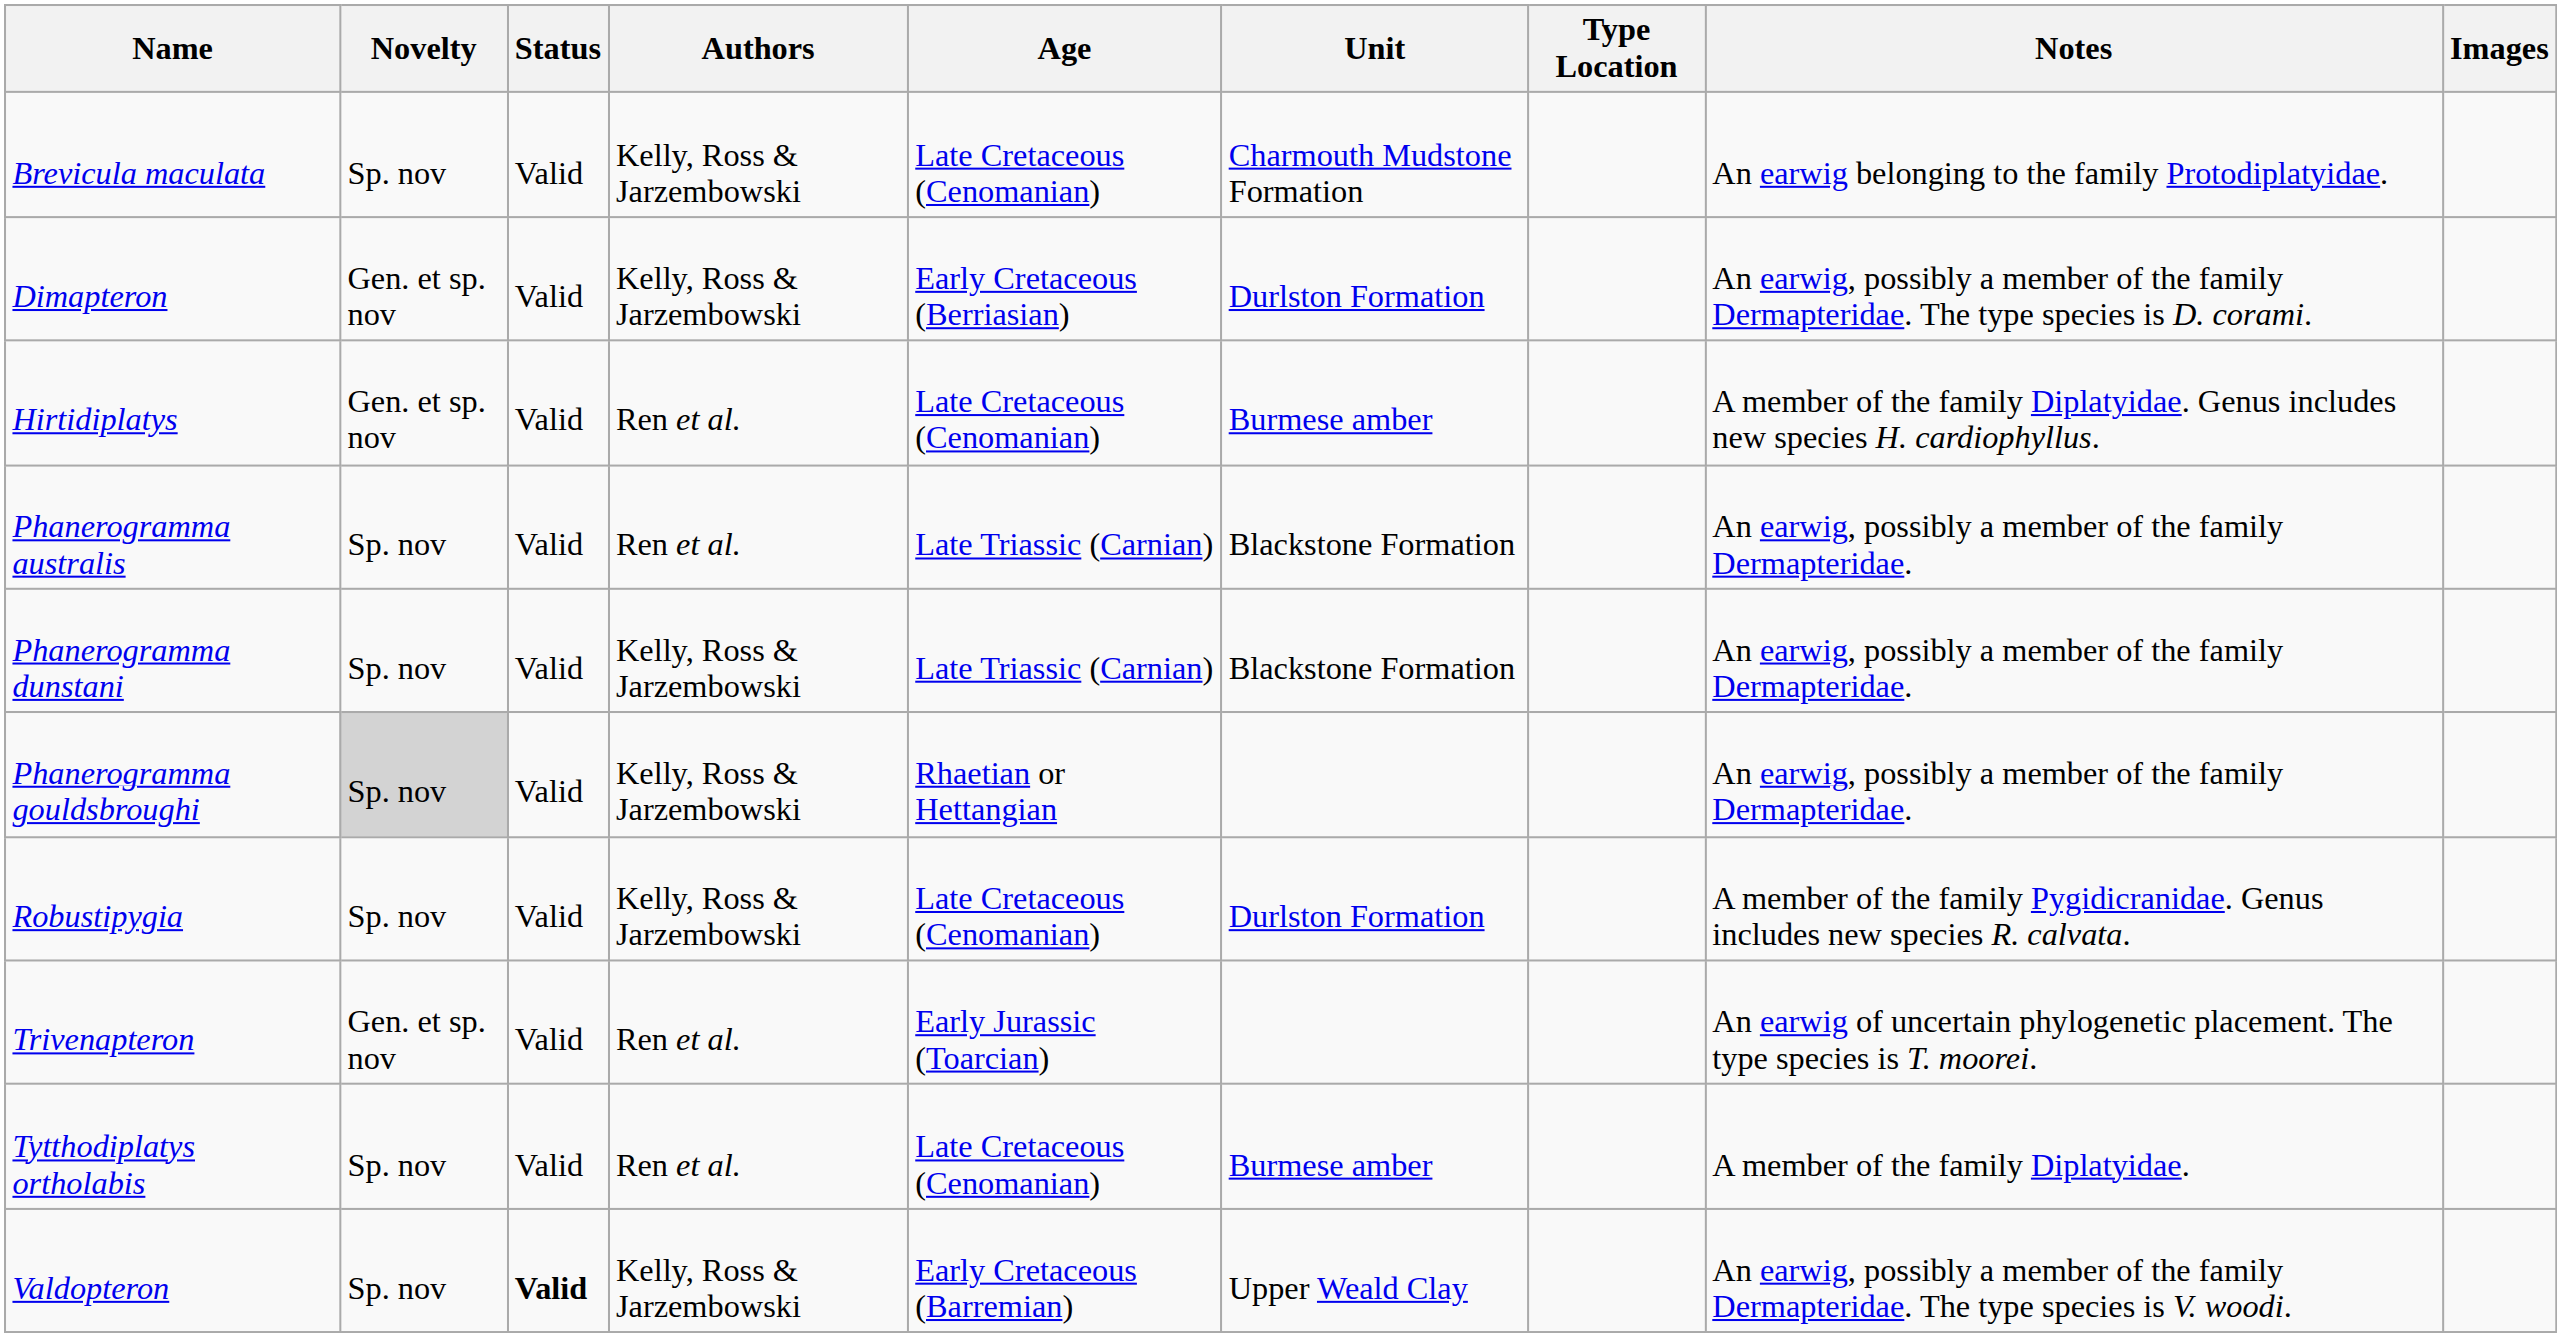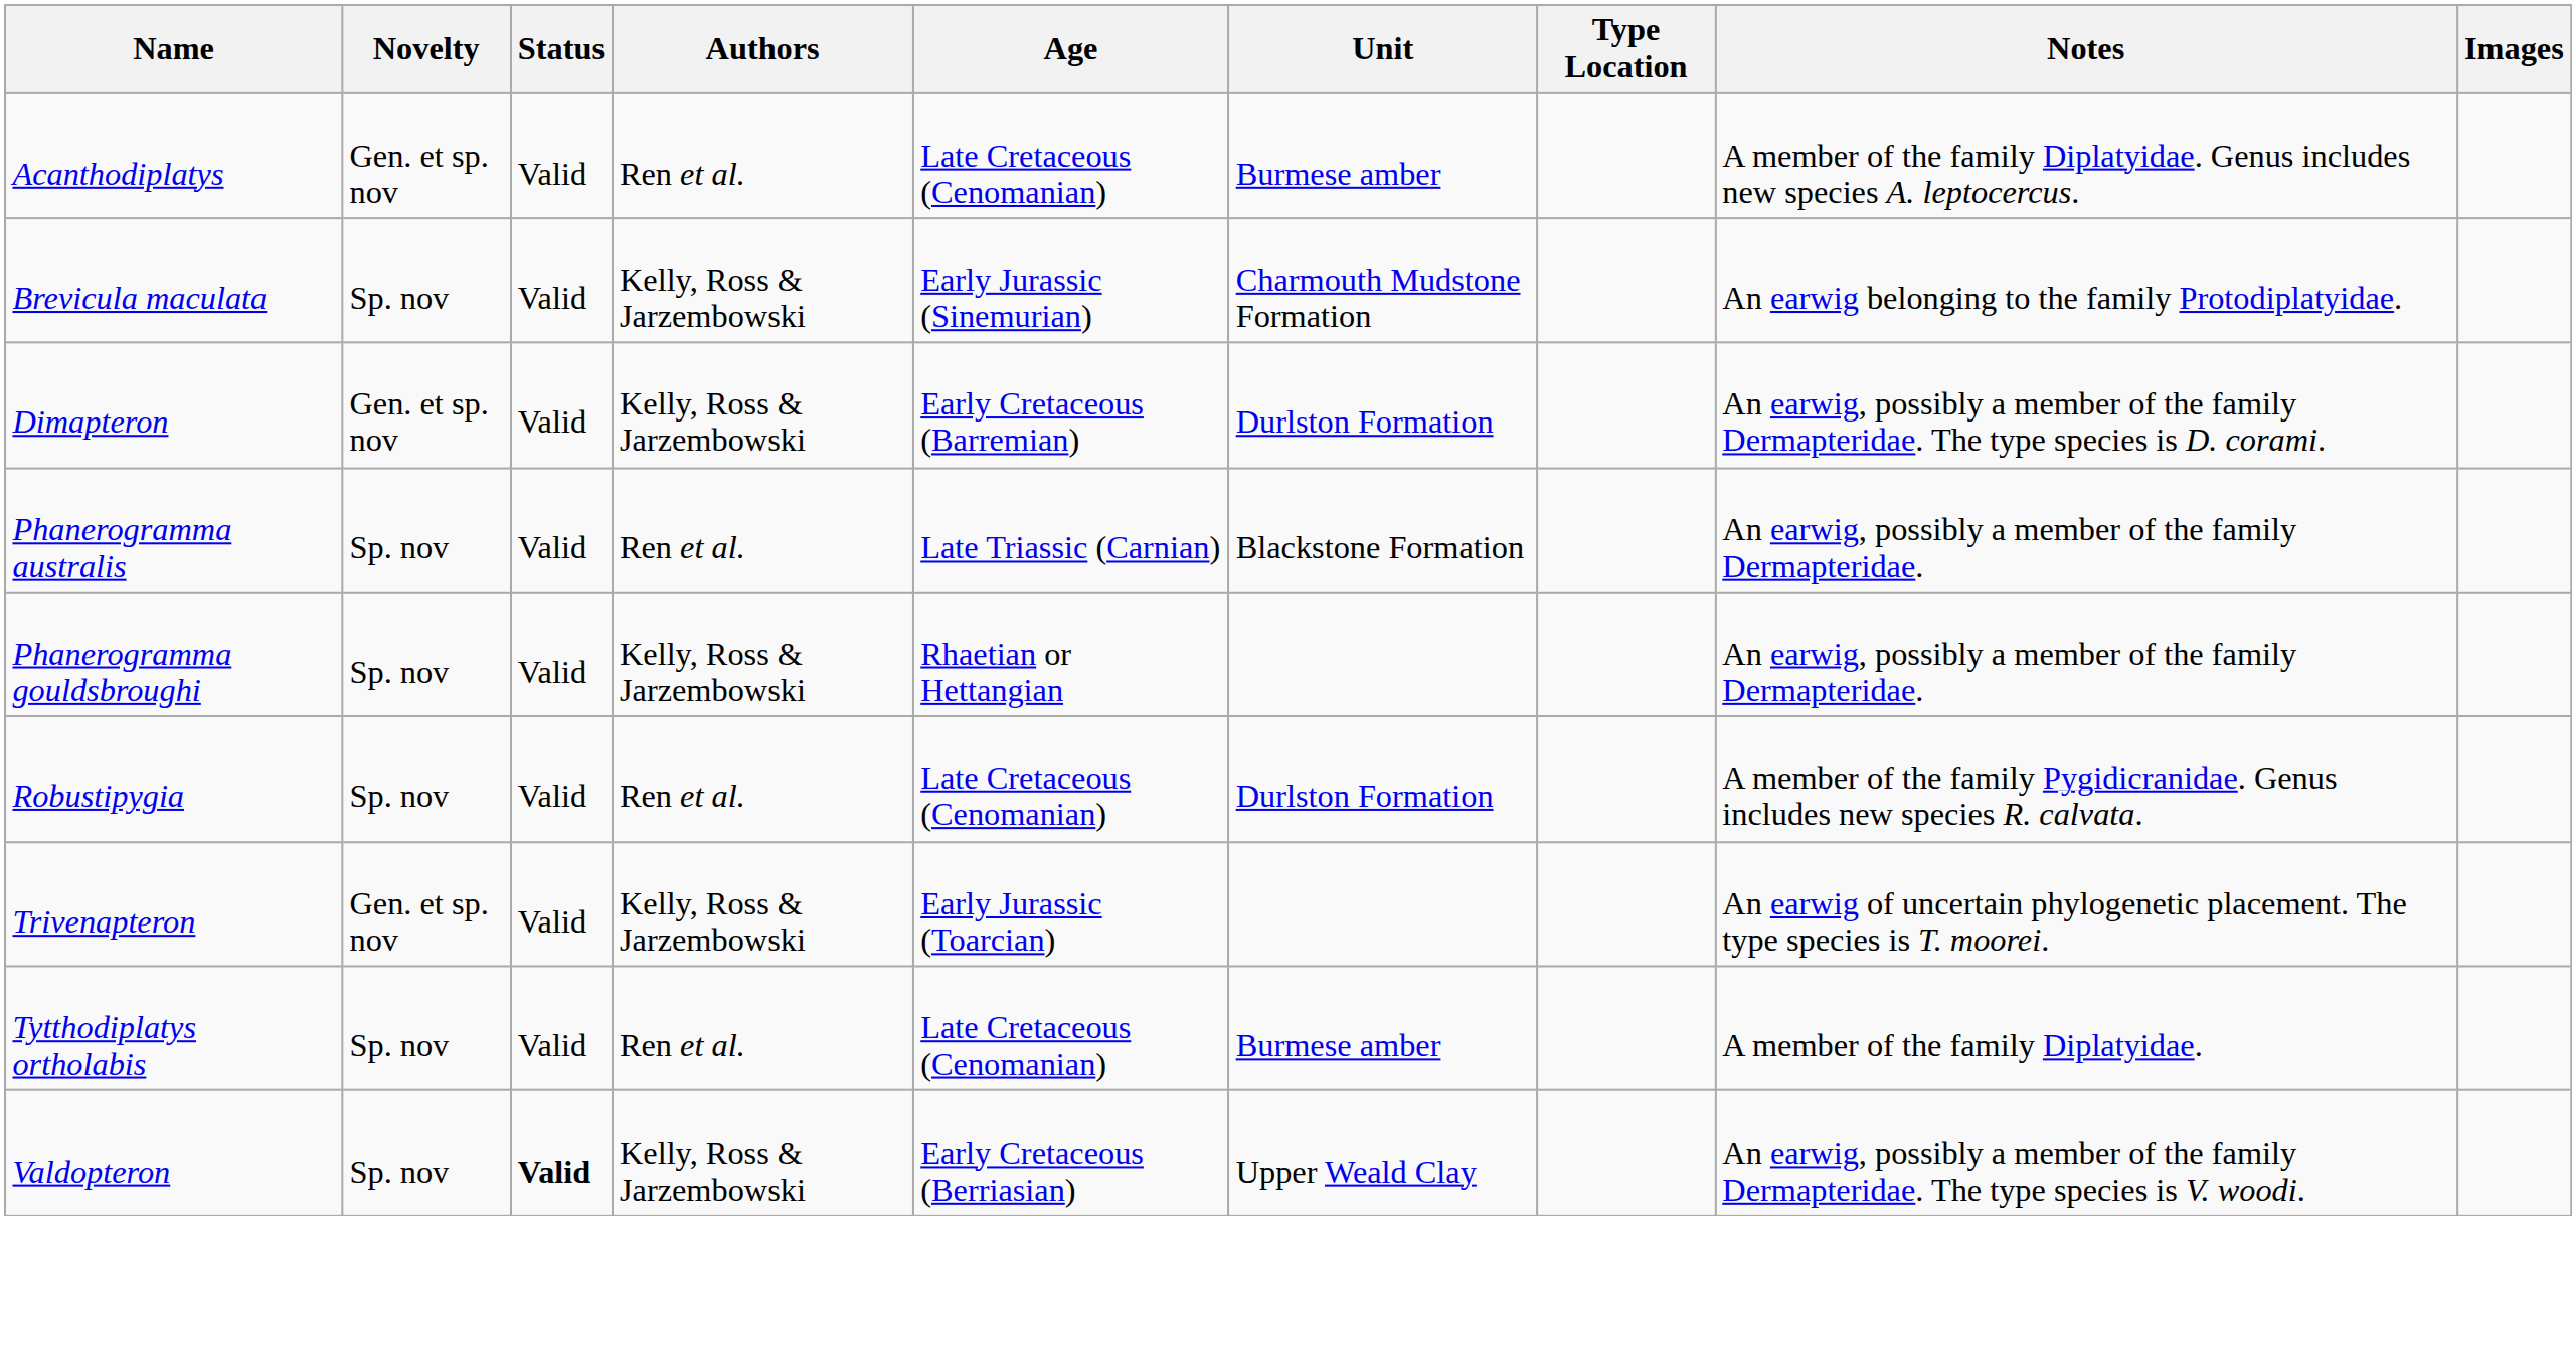 <table class="wikitable sortable" align="center" width="100%">
 <tr>
 <th>Name</th>
 <th>Novelty</th>
 <th>Status</th>
 <th>Authors</th>
 <th>Age</th>
 <th>Unit</th>
 <th>Type Location</th>
 <th>Notes</th>
 <th>Images</th>
 </tr>
 <tr>
+<td><br><em><a href='#'>Acanthodiplatys</a></em></td>
+<td><br>Gen. et sp. nov</td>
+<td><br>Valid</td>
+<td><br>Ren <em>et al.</em></td>
+<td><br><a href='#'>Late Cretaceous</a> (<a href='#'>Cenomanian</a>)</td>
+<td><br><a href='#'>Burmese amber</a></td>
+<td><br></td>
+<td><br>A member of the family <a href='#'>Diplatyidae</a>. Genus includes new species <em>A. leptocercus</em>.</td>
+<td></td>
+</tr>
+<tr>
 <td><br><em><a href='#'>Brevicula maculata</a></em></td>
 <td><br>Sp. nov</td>
 <td><br>Valid</td>
 <td><br>Kelly, Ross & Jarzembowski</td>
-<td><br><a href='#'>Late Cretaceous</a> (<a href='#'>Cenomanian</a>)</td>
+<td><br><a href='#'>Early Jurassic</a> (<a href='#'>Sinemurian</a>)</td>
 <td><br><a href='#'>Charmouth Mudstone</a> Formation</td>
 <td><br></td>
 <td><br>An <a href='#'>earwig</a> belonging to the family <a href='#'>Protodiplatyidae</a>.</td>
 <td></td>
 </tr>
 <tr>
 <td><br><em><a href='#'>Dimapteron</a></em></td>
 <td><br>Gen. et sp. nov</td>
 <td><br>Valid</td>
 <td><br>Kelly, Ross & Jarzembowski</td>
-<td><br><a href='#'>Early Cretaceous</a> (<a href='#'>Berriasian</a>)</td>
+<td><br><a href='#'>Early Cretaceous</a> (<a href='#'>Barremian</a>)</td>
 <td><br><a href='#'>Durlston Formation</a></td>
 <td><br></td>
 <td><br>An <a href='#'>earwig</a>, possibly a member of the family <a href='#'>Dermapteridae</a>. The type species is <em>D. corami</em>.</td>
-<td></td>
-</tr>
-<tr>
-<td><br><em><a href='#'>Hirtidiplatys</a></em></td>
-<td><br>Gen. et sp. nov</td>
-<td><br>Valid</td>
-<td><br>Ren <em>et al.</em></td>
-<td><br><a href='#'>Late Cretaceous</a> (<a href='#'>Cenomanian</a>)</td>
-<td><br><a href='#'>Burmese amber</a></td>
-<td><br></td>
-<td><br>A member of the family <a href='#'>Diplatyidae</a>. Genus includes new species <em>H. cardiophyllus</em>.</td>
 <td></td>
 </tr>
 <tr>
 <td><br><em><a href='#'>Phanerogramma australis</a></em></td>
 <td><br>Sp. nov</td>
 <td><br>Valid</td>
 <td><br>Ren <em>et al.</em></td>
 <td><br><a href='#'>Late Triassic</a> (<a href='#'>Carnian</a>)</td>
 <td><br>Blackstone Formation</td>
 <td><br></td>
 <td><br>An <a href='#'>earwig</a>, possibly a member of the family <a href='#'>Dermapteridae</a>.</td>
 <td></td>
 </tr>
 <tr>
-<td><br><em><a href='#'>Phanerogramma dunstani</a></em></td>
+<td><br><em><a href='#'>Phanerogramma gouldsbroughi</a></em></td>
 <td><br>Sp. nov</td>
-<td><br>Valid</td>
-<td><br>Kelly, Ross & Jarzembowski</td>
-<td><br><a href='#'>Late Triassic</a> (<a href='#'>Carnian</a>)</td>
-<td><br>Blackstone Formation</td>
-<td><br></td>
-<td><br>An <a href='#'>earwig</a>, possibly a member of the family <a href='#'>Dermapteridae</a>.</td>
-<td></td>
-</tr>
-<tr>
-<td><br><em><a href='#'>Phanerogramma gouldsbroughi</a></em></td>
-<td style="background: lightgrey;"><br>Sp. nov</td>
 <td><br>Valid</td>
 <td><br>Kelly, Ross & Jarzembowski</td>
 <td><br><a href='#'>Rhaetian</a> or <a href='#'>Hettangian</a></td>
 <td></td>
 <td><br></td>
 <td><br>An <a href='#'>earwig</a>, possibly a member of the family <a href='#'>Dermapteridae</a>.</td>
 <td></td>
 </tr>
 <tr>
 <td><br><em><a href='#'>Robustipygia</a></em></td>
 <td><br>Sp. nov</td>
 <td><br>Valid</td>
-<td><br>Kelly, Ross & Jarzembowski</td>
+<td><br>Ren <em>et al.</em></td>
 <td><br><a href='#'>Late Cretaceous</a> (<a href='#'>Cenomanian</a>)</td>
 <td><br><a href='#'>Durlston Formation</a></td>
 <td><br></td>
 <td><br>A member of the family <a href='#'>Pygidicranidae</a>. Genus includes new species <em>R. calvata</em>.</td>
 <td></td>
 </tr>
 <tr>
 <td><br><em><a href='#'>Trivenapteron</a></em></td>
 <td><br>Gen. et sp. nov</td>
 <td><br>Valid</td>
-<td><br>Ren <em>et al.</em></td>
+<td><br>Kelly, Ross & Jarzembowski</td>
 <td><br><a href='#'>Early Jurassic</a> (<a href='#'>Toarcian</a>)</td>
 <td></td>
 <td><br></td>
 <td><br>An <a href='#'>earwig</a> of uncertain phylogenetic placement. The type species is <em>T. moorei</em>.</td>
 <td></td>
 </tr>
 <tr>
 <td><br><em><a href='#'>Tytthodiplatys ortholabis</a></em></td>
 <td><br>Sp. nov</td>
 <td><br>Valid</td>
 <td><br>Ren <em>et al.</em></td>
 <td><br><a href='#'>Late Cretaceous</a> (<a href='#'>Cenomanian</a>)</td>
 <td><br><a href='#'>Burmese amber</a></td>
 <td><br></td>
 <td><br>A member of the family <a href='#'>Diplatyidae</a>.</td>
 <td></td>
 </tr>
 <tr>
 <td><br><em><a href='#'>Valdopteron</a></em></td>
 <td><br>Sp. nov</td>
 <td><strong><br>Valid</strong></td>
 <td><br>Kelly, Ross & Jarzembowski</td>
-<td><br><a href='#'>Early Cretaceous</a> (<a href='#'>Barremian</a>)</td>
+<td><br><a href='#'>Early Cretaceous</a> (<a href='#'>Berriasian</a>)</td>
 <td><br>Upper <a href='#'>Weald Clay</a></td>
 <td><br></td>
 <td><br>An <a href='#'>earwig</a>, possibly a member of the family <a href='#'>Dermapteridae</a>. The type species is <em>V. woodi</em>.</td>
 <td></td>
 </tr>
 <tr>
 </tr>
 </table>
